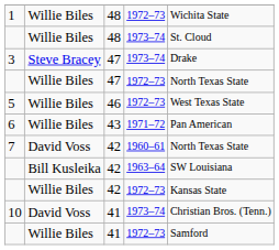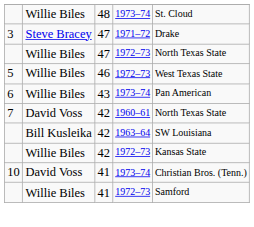 <table class="wikitable">
 <tr>
-</tr>
-<tr>
-<td>1</td>
-<td>Willie Biles</td>
-<td>48</td>
-<td style="font-size:80%;"><a href='#'>1972–73</a></td>
-<td style="font-size:80%;">Wichita State</td>
 </tr>
 <tr>
 <td></td>
 <td>Willie Biles</td>
 <td>48</td>
 <td style="font-size:80%;"><a href='#'>1973–74</a></td>
 <td style="font-size:80%;">St. Cloud</td>
 </tr>
 <tr>
 <td>3</td>
 <td><a href='#'>Steve Bracey</a></td>
 <td>47</td>
-<td style="font-size:80%;"><a href='#'>1973–74</a></td>
+<td style="font-size:80%;"><a href='#'>1971–72</a></td>
 <td style="font-size:80%;">Drake</td>
 </tr>
 <tr>
 <td></td>
 <td>Willie Biles</td>
 <td>47</td>
 <td style="font-size:80%;"><a href='#'>1972–73</a></td>
 <td style="font-size:80%;">North Texas State</td>
 </tr>
 <tr>
 <td>5</td>
 <td>Willie Biles</td>
 <td>46</td>
 <td style="font-size:80%;"><a href='#'>1972–73</a></td>
 <td style="font-size:80%;">West Texas State</td>
 </tr>
 <tr>
 <td>6</td>
 <td>Willie Biles</td>
 <td>43</td>
-<td style="font-size:80%;"><a href='#'>1971–72</a></td>
+<td style="font-size:80%;"><a href='#'>1973–74</a></td>
 <td style="font-size:80%;">Pan American</td>
 </tr>
 <tr>
 <td>7</td>
 <td>David Voss</td>
 <td>42</td>
 <td style="font-size:80%;"><a href='#'>1960–61</a></td>
 <td style="font-size:80%;">North Texas State</td>
 </tr>
 <tr>
 <td></td>
 <td>Bill Kusleika</td>
 <td>42</td>
 <td style="font-size:80%;"><a href='#'>1963–64</a></td>
 <td style="font-size:80%;">SW Louisiana</td>
 </tr>
 <tr>
 <td></td>
 <td>Willie Biles</td>
 <td>42</td>
 <td style="font-size:80%;"><a href='#'>1972–73</a></td>
 <td style="font-size:80%;">Kansas State</td>
 </tr>
 <tr>
 <td>10</td>
 <td>David Voss</td>
 <td>41</td>
 <td style="font-size:80%;"><a href='#'>1973–74</a></td>
 <td style="font-size:80%;">Christian Bros. (Tenn.)</td>
 </tr>
 <tr>
 <td></td>
 <td>Willie Biles</td>
 <td>41</td>
 <td style="font-size:80%;"><a href='#'>1972–73</a></td>
 <td style="font-size:80%;">Samford</td>
 </tr>
 </table>
